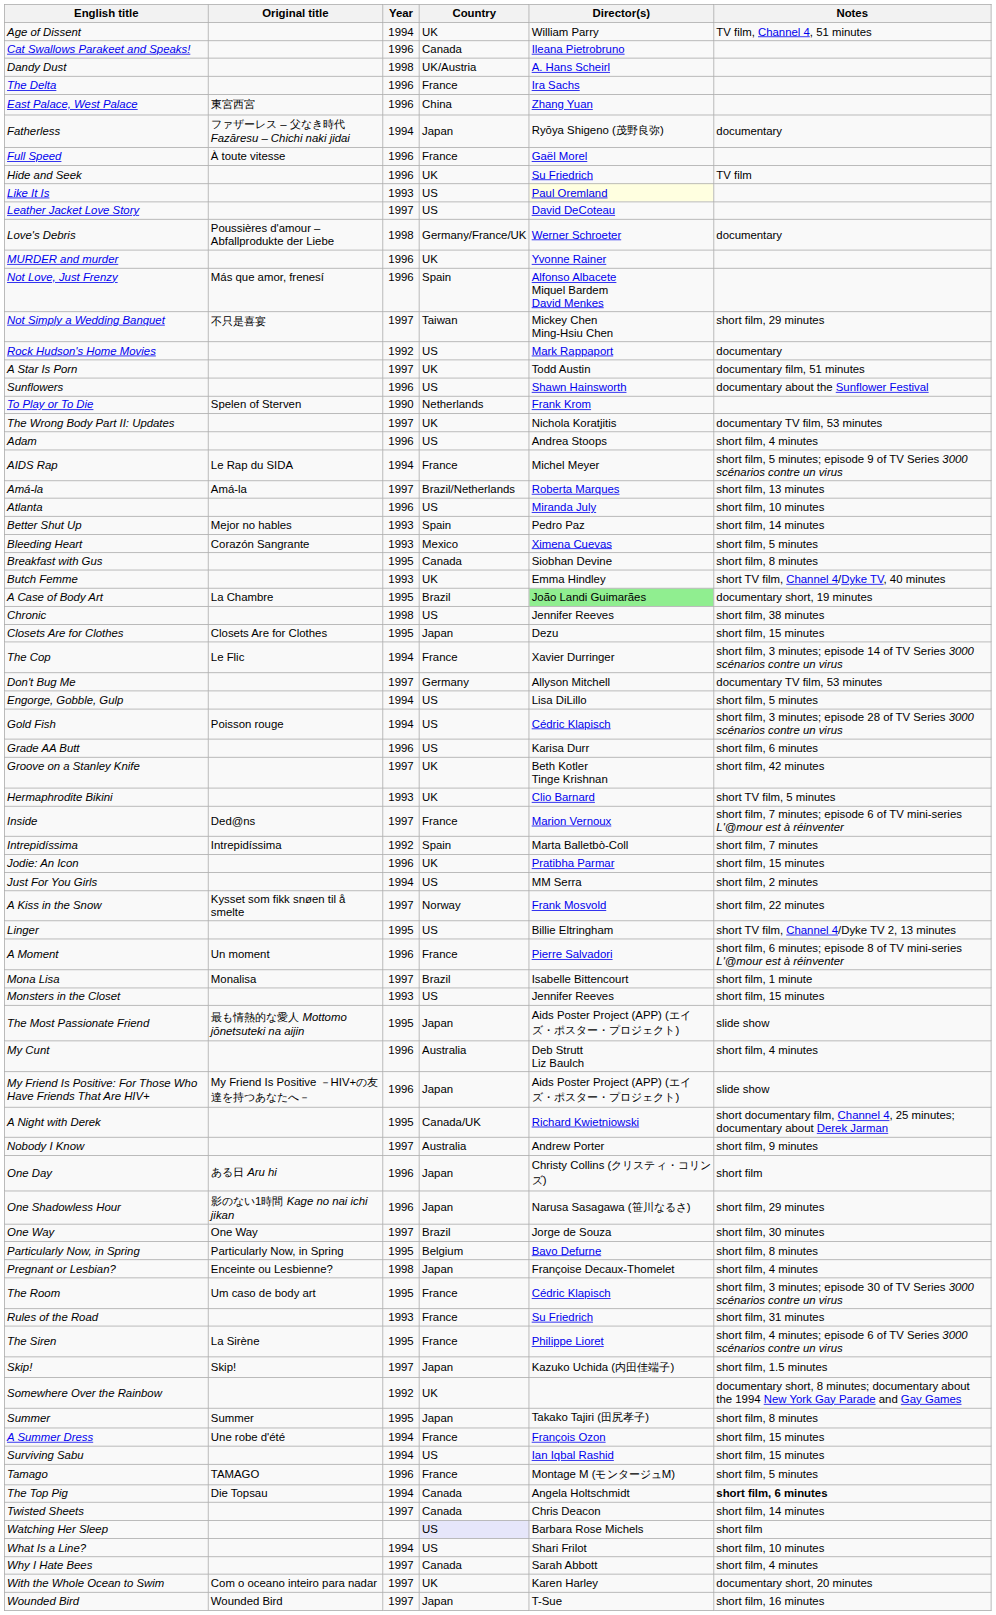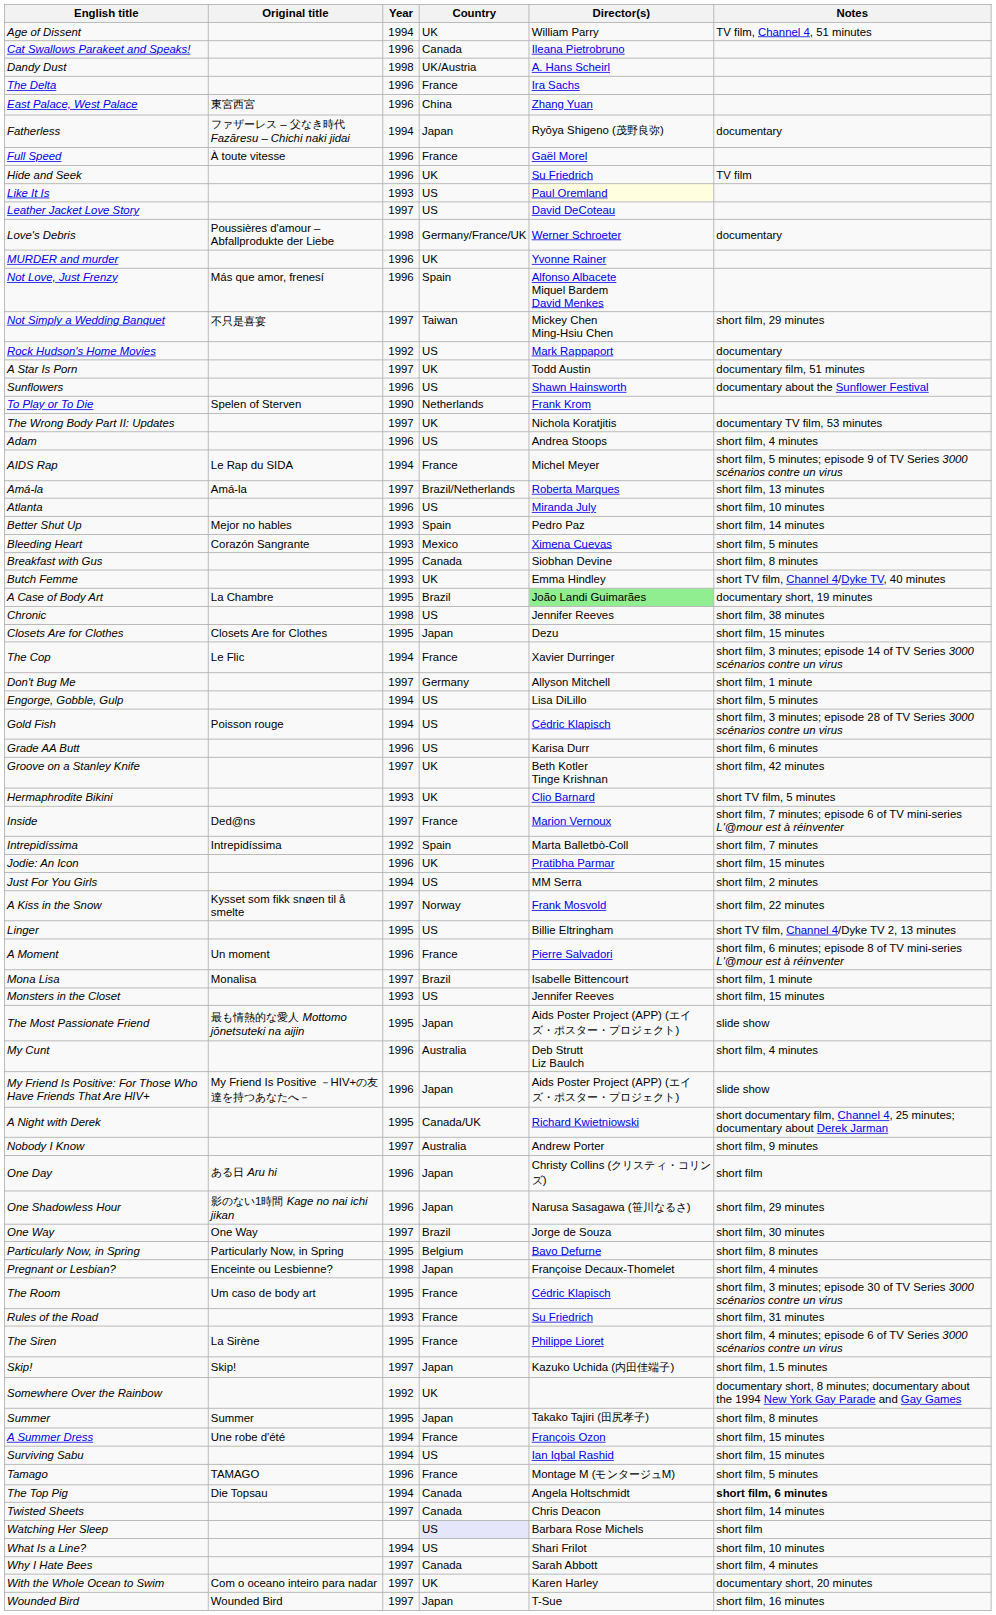 <table class="wikitable" style="font-size: 90%;">
 <tr>
 <th>English title</th>
 <th>Original title</th>
 <th style="width:40px;">Year</th>
 <th>Country</th>
 <th>Director(s)</th>
 <th>Notes</th>
 </tr>
 <tr>
 <td><em>Age of Dissent</em></td>
 <td></td>
 <td style="text-align:center;">1994</td>
 <td>UK</td>
 <td>William Parry</td>
 <td>TV film, <a href='#'>Channel 4</a>, 51 minutes</td>
 </tr>
 <tr>
 <td><em><a href='#'>Cat Swallows Parakeet and Speaks!</a></em></td>
 <td></td>
 <td style="text-align:center;">1996</td>
 <td>Canada</td>
 <td><a href='#'>Ileana Pietrobruno</a></td>
 <td></td>
 </tr>
 <tr>
 <td><em>Dandy Dust</em></td>
 <td></td>
 <td style="text-align:center;">1998</td>
 <td>UK/Austria</td>
 <td><a href='#'>A. Hans Scheirl</a></td>
 <td></td>
 </tr>
 <tr>
 <td><em><a href='#'>The Delta</a></em></td>
 <td></td>
 <td style="text-align:center;">1996</td>
 <td>France</td>
 <td><a href='#'>Ira Sachs</a></td>
 <td></td>
 </tr>
 <tr>
 <td><em><a href='#'>East Palace, West Palace</a></em></td>
 <td>東宮西宮</td>
 <td style="text-align:center;">1996</td>
 <td>China</td>
 <td><a href='#'>Zhang Yuan</a></td>
 <td></td>
 </tr>
 <tr>
 <td><em>Fatherless</em></td>
 <td>ファザーレス – 父なき時代 <em>Fazāresu – Chichi naki jidai</em></td>
 <td style="text-align:center;">1994</td>
 <td>Japan</td>
 <td>Ryōya Shigeno (茂野良弥)</td>
 <td>documentary</td>
 </tr>
 <tr>
 <td><em><a href='#'>Full Speed</a></em></td>
 <td>À toute vitesse</td>
 <td style="text-align:center;">1996</td>
 <td>France</td>
 <td><a href='#'>Gaël Morel</a></td>
 <td></td>
 </tr>
 <tr>
 <td><em>Hide and Seek</em></td>
 <td></td>
 <td style="text-align:center;">1996</td>
 <td>UK</td>
 <td><a href='#'>Su Friedrich</a></td>
 <td>TV film</td>
 </tr>
 <tr>
 <td><em><a href='#'>Like It Is</a></em></td>
 <td></td>
 <td style="text-align:center;">1993</td>
 <td>US</td>
 <td style="background: lightyellow;"><a href='#'>Paul Oremland</a></td>
 <td></td>
 </tr>
 <tr>
 <td><em><a href='#'>Leather Jacket Love Story</a></em></td>
 <td></td>
 <td style="text-align:center;">1997</td>
 <td>US</td>
 <td><a href='#'>David DeCoteau</a></td>
 <td></td>
 </tr>
 <tr>
 <td><em>Love's Debris</em></td>
 <td>Poussières d'amour – Abfallprodukte der Liebe</td>
 <td style="text-align:center;">1998</td>
 <td>Germany/France/UK</td>
 <td><a href='#'>Werner Schroeter</a></td>
 <td>documentary</td>
 </tr>
 <tr>
 <td><em><a href='#'>MURDER and murder</a></em></td>
 <td></td>
 <td style="text-align:center;">1996</td>
 <td>UK</td>
 <td><a href='#'>Yvonne Rainer</a></td>
 <td></td>
 </tr>
 <tr valign="top">
 <td><em><a href='#'>Not Love, Just Frenzy</a></em></td>
 <td>Más que amor, frenesí</td>
 <td style="text-align:center;">1996</td>
 <td>Spain</td>
 <td><a href='#'>Alfonso Albacete</a> <br> Miquel Bardem <br> <a href='#'>David Menkes</a></td>
 <td></td>
 </tr>
 <tr valign="top">
 <td><em><a href='#'>Not Simply a Wedding Banquet</a></em></td>
 <td>不只是喜宴</td>
 <td style="text-align:center;">1997</td>
 <td>Taiwan</td>
 <td>Mickey Chen <br> Ming-Hsiu Chen</td>
 <td>short film, 29 minutes</td>
 </tr>
 <tr>
 <td><em><a href='#'>Rock Hudson's Home Movies</a></em></td>
 <td></td>
 <td style="text-align:center;">1992</td>
 <td>US</td>
 <td><a href='#'>Mark Rappaport</a></td>
 <td>documentary</td>
 </tr>
 <tr>
 <td><em>A Star Is Porn</em></td>
 <td></td>
 <td style="text-align:center;">1997</td>
 <td>UK</td>
 <td>Todd Austin</td>
 <td>documentary film, 51 minutes</td>
 </tr>
 <tr>
 <td><em>Sunflowers</em></td>
 <td></td>
 <td style="text-align:center;">1996</td>
 <td>US</td>
 <td><a href='#'>Shawn Hainsworth</a></td>
 <td>documentary about the <a href='#'>Sunflower Festival</a></td>
 </tr>
 <tr>
 <td><em><a href='#'>To Play or To Die</a></em></td>
 <td>Spelen of Sterven</td>
 <td style="text-align:center;">1990</td>
 <td>Netherlands</td>
 <td><a href='#'>Frank Krom</a></td>
 <td></td>
 </tr>
 <tr>
 <td><em>The Wrong Body Part II: Updates</em></td>
 <td></td>
 <td style="text-align:center;">1997</td>
 <td>UK</td>
 <td>Nichola Koratjitis</td>
 <td>documentary TV film, 53 minutes</td>
 </tr>
 <tr>
 <td><em>Adam</em></td>
 <td></td>
 <td style="text-align:center;">1996</td>
 <td>US</td>
 <td>Andrea Stoops</td>
 <td>short film, 4 minutes</td>
 </tr>
 <tr>
 <td><em>AIDS Rap</em></td>
 <td>Le Rap du SIDA</td>
 <td style="text-align:center;">1994</td>
 <td>France</td>
 <td>Michel Meyer</td>
 <td>short film, 5 minutes; episode 9 of TV Series <em>3000 scénarios contre un virus</em></td>
 </tr>
 <tr>
 <td><em>Amá-la</em></td>
 <td>Amá-la</td>
 <td style="text-align:center;">1997</td>
 <td>Brazil/Netherlands</td>
 <td><a href='#'>Roberta Marques</a></td>
 <td>short film, 13 minutes</td>
 </tr>
 <tr>
 <td><em>Atlanta</em></td>
 <td></td>
 <td style="text-align:center;">1996</td>
 <td>US</td>
 <td><a href='#'>Miranda July</a></td>
 <td>short film, 10 minutes</td>
 </tr>
 <tr>
 <td><em>Better Shut Up</em></td>
 <td>Mejor no hables</td>
 <td style="text-align:center;">1993</td>
 <td>Spain</td>
 <td>Pedro Paz</td>
 <td>short film, 14 minutes</td>
 </tr>
 <tr>
 <td><em>Bleeding Heart</em></td>
 <td>Corazón Sangrante</td>
 <td style="text-align:center;">1993</td>
 <td>Mexico</td>
 <td><a href='#'>Ximena Cuevas</a></td>
 <td>short film, 5 minutes</td>
 </tr>
 <tr>
 <td><em>Breakfast with Gus</em></td>
 <td></td>
 <td style="text-align:center;">1995</td>
 <td>Canada</td>
 <td>Siobhan Devine</td>
 <td>short film, 8 minutes</td>
 </tr>
 <tr>
 <td><em>Butch Femme</em></td>
 <td></td>
 <td style="text-align:center;">1993</td>
 <td>UK</td>
 <td>Emma Hindley</td>
 <td>short TV film, <a href='#'>Channel 4</a>/<a href='#'>Dyke TV</a>, 40 minutes</td>
 </tr>
 <tr>
 <td><em>A Case of Body Art</em></td>
 <td>La Chambre</td>
 <td style="text-align:center;">1995</td>
 <td>Brazil</td>
 <td style="background: lightgreen;">João Landi Guimarães</td>
 <td>documentary short, 19 minutes</td>
 </tr>
 <tr>
 <td><em>Chronic</em></td>
 <td></td>
 <td style="text-align:center;">1998</td>
 <td>US</td>
 <td>Jennifer Reeves</td>
 <td>short film, 38 minutes</td>
 </tr>
 <tr>
 <td><em>Closets Are for Clothes</em></td>
 <td>Closets Are for Clothes</td>
 <td style="text-align:center;">1995</td>
 <td>Japan</td>
 <td>Dezu</td>
 <td>short film, 15 minutes</td>
 </tr>
 <tr>
 <td><em>The Cop</em></td>
 <td>Le Flic</td>
 <td style="text-align:center;">1994</td>
 <td>France</td>
 <td>Xavier Durringer</td>
 <td>short film, 3 minutes; episode 14 of TV Series <em>3000 scénarios contre un virus</em></td>
 </tr>
 <tr>
 <td><em>Don't Bug Me</em></td>
 <td></td>
 <td style="text-align:center;">1997</td>
 <td>Germany</td>
 <td>Allyson Mitchell</td>
-<td>documentary TV film, 53 minutes</td>
+<td>short film, 1 minute</td>
 </tr>
 <tr>
 <td><em>Engorge, Gobble, Gulp</em></td>
 <td></td>
 <td style="text-align:center;">1994</td>
 <td>US</td>
 <td>Lisa DiLillo</td>
 <td>short film, 5 minutes</td>
 </tr>
 <tr>
 <td><em>Gold Fish</em></td>
 <td>Poisson rouge</td>
 <td style="text-align:center;">1994</td>
 <td>US</td>
 <td><a href='#'>Cédric Klapisch</a></td>
 <td>short film, 3 minutes; episode 28 of TV Series <em>3000 scénarios contre un virus</em></td>
 </tr>
 <tr>
 <td><em>Grade AA Butt</em></td>
 <td></td>
 <td style="text-align:center;">1996</td>
 <td>US</td>
 <td>Karisa Durr</td>
 <td>short film, 6 minutes</td>
 </tr>
 <tr valign="top">
 <td><em>Groove on a Stanley Knife</em></td>
 <td></td>
 <td style="text-align:center;">1997</td>
 <td>UK</td>
 <td>Beth Kotler <br> Tinge Krishnan</td>
 <td>short film, 42 minutes</td>
 </tr>
 <tr>
 <td><em>Hermaphrodite Bikini</em></td>
 <td></td>
 <td style="text-align:center;">1993</td>
 <td>UK</td>
 <td><a href='#'>Clio Barnard</a></td>
 <td>short TV film, 5 minutes</td>
 </tr>
 <tr>
 <td><em>Inside</em></td>
 <td>Ded@ns</td>
 <td style="text-align:center;">1997</td>
 <td>France</td>
 <td><a href='#'>Marion Vernoux</a></td>
 <td>short film, 7 minutes; episode 6 of TV mini-series <em>L'@mour est à réinventer</em></td>
 </tr>
 <tr>
 <td><em>Intrepidíssima</em></td>
 <td>Intrepidíssima</td>
 <td style="text-align:center;">1992</td>
 <td>Spain</td>
 <td>Marta Balletbò-Coll</td>
 <td>short film, 7 minutes</td>
 </tr>
 <tr>
 <td><em>Jodie: An Icon</em></td>
 <td></td>
 <td style="text-align:center;">1996</td>
 <td>UK</td>
 <td><a href='#'>Pratibha Parmar</a></td>
 <td>short film, 15 minutes</td>
 </tr>
 <tr>
 <td><em>Just For You Girls</em></td>
 <td></td>
 <td style="text-align:center;">1994</td>
 <td>US</td>
 <td>MM Serra</td>
 <td>short film, 2 minutes</td>
 </tr>
 <tr>
 <td><em>A Kiss in the Snow</em></td>
 <td>Kysset som fikk snøen til å smelte</td>
 <td style="text-align:center;">1997</td>
 <td>Norway</td>
 <td><a href='#'>Frank Mosvold</a></td>
 <td>short film, 22 minutes</td>
 </tr>
 <tr>
 <td><em>Linger</em></td>
 <td></td>
 <td style="text-align:center;">1995</td>
 <td>US</td>
 <td>Billie Eltringham</td>
 <td>short TV film, <a href='#'>Channel 4</a>/Dyke TV 2, 13 minutes</td>
 </tr>
 <tr>
 <td><em>A Moment</em></td>
 <td>Un moment</td>
 <td style="text-align:center;">1996</td>
 <td>France</td>
 <td><a href='#'>Pierre Salvadori</a></td>
 <td>short film, 6 minutes; episode 8 of TV mini-series <em>L'@mour est à réinventer</em></td>
 </tr>
 <tr>
 <td><em>Mona Lisa</em></td>
 <td>Monalisa</td>
 <td style="text-align:center;">1997</td>
 <td>Brazil</td>
 <td>Isabelle Bittencourt</td>
 <td>short film, 1 minute</td>
 </tr>
 <tr>
 <td><em>Monsters in the Closet</em></td>
 <td></td>
 <td style="text-align:center;">1993</td>
 <td>US</td>
 <td>Jennifer Reeves</td>
 <td>short film, 15 minutes</td>
 </tr>
 <tr>
 <td><em>The Most Passionate Friend</em></td>
 <td>最も情熱的な愛人 <em>Mottomo jōnetsuteki na aijin</em></td>
 <td style="text-align:center;">1995</td>
 <td>Japan</td>
 <td>Aids Poster Project (APP) (エイズ・ポスター・プロジェクト)</td>
 <td>slide show</td>
 </tr>
 <tr valign="top">
 <td><em>My Cunt</em></td>
 <td></td>
 <td style="text-align:center;">1996</td>
 <td>Australia</td>
 <td>Deb Strutt <br> Liz Baulch</td>
 <td>short film, 4 minutes</td>
 </tr>
 <tr>
 <td><em>My Friend Is Positive: For Those Who Have Friends That Are HIV+</em></td>
 <td>My Friend Is Positive －HIV+の友達を持つあなたへ－</td>
 <td style="text-align:center;">1996</td>
 <td>Japan</td>
 <td>Aids Poster Project (APP) (エイズ・ポスター・プロジェクト)</td>
 <td>slide show</td>
 </tr>
 <tr>
 <td><em>A Night with Derek</em></td>
 <td></td>
 <td style="text-align:center;">1995</td>
 <td>Canada/UK</td>
 <td><a href='#'>Richard Kwietniowski</a></td>
 <td>short documentary film, <a href='#'>Channel 4</a>, 25 minutes; documentary about <a href='#'>Derek Jarman</a></td>
 </tr>
 <tr>
 <td><em>Nobody I Know</em></td>
 <td></td>
 <td style="text-align:center;">1997</td>
 <td>Australia</td>
 <td>Andrew Porter</td>
 <td>short film, 9 minutes</td>
 </tr>
 <tr>
 <td><em>One Day</em></td>
 <td>ある日 <em>Aru hi</em></td>
 <td style="text-align:center;">1996</td>
 <td>Japan</td>
 <td>Christy Collins (クリスティ・コリンズ)</td>
 <td>short film</td>
 </tr>
 <tr>
 <td><em>One Shadowless Hour</em></td>
 <td>影のない1時間 <em>Kage no nai ichi jikan</em></td>
 <td style="text-align:center;">1996</td>
 <td>Japan</td>
 <td>Narusa Sasagawa (笹川なるさ)</td>
 <td>short film, 29 minutes</td>
 </tr>
 <tr>
 <td><em>One Way</em></td>
 <td>One Way</td>
 <td style="text-align:center;">1997</td>
 <td>Brazil</td>
 <td>Jorge de Souza</td>
 <td>short film, 30 minutes</td>
 </tr>
 <tr>
 <td><em>Particularly Now, in Spring</em></td>
 <td>Particularly Now, in Spring</td>
 <td style="text-align:center;">1995</td>
 <td>Belgium</td>
 <td><a href='#'>Bavo Defurne</a></td>
 <td>short film, 8 minutes</td>
 </tr>
 <tr>
 <td><em>Pregnant or Lesbian?</em></td>
 <td>Enceinte ou Lesbienne?</td>
 <td style="text-align:center;">1998</td>
 <td>Japan</td>
 <td>Françoise Decaux-Thomelet</td>
 <td>short film, 4 minutes</td>
 </tr>
 <tr>
 <td><em>The Room</em></td>
 <td>Um caso de body art</td>
 <td style="text-align:center;">1995</td>
 <td>France</td>
 <td><a href='#'>Cédric Klapisch</a></td>
 <td>short film, 3 minutes; episode 30 of TV Series <em>3000 scénarios contre un virus</em></td>
 </tr>
 <tr>
 <td><em>Rules of the Road</em></td>
 <td></td>
 <td style="text-align:center;">1993</td>
 <td>France</td>
 <td><a href='#'>Su Friedrich</a></td>
 <td>short film, 31 minutes</td>
 </tr>
 <tr>
 <td><em>The Siren</em></td>
 <td>La Sirène</td>
 <td style="text-align:center;">1995</td>
 <td>France</td>
 <td><a href='#'>Philippe Lioret</a></td>
 <td>short film, 4 minutes; episode 6 of TV Series <em>3000 scénarios contre un virus</em></td>
 </tr>
 <tr>
 <td><em>Skip!</em></td>
 <td>Skip!</td>
 <td style="text-align:center;">1997</td>
 <td>Japan</td>
 <td>Kazuko Uchida (内田佳端子)</td>
 <td>short film, 1.5 minutes</td>
 </tr>
 <tr>
 <td><em>Somewhere Over the Rainbow</em></td>
 <td></td>
 <td style="text-align:center;">1992</td>
 <td>UK</td>
 <td></td>
 <td>documentary short, 8 minutes; documentary about the 1994 <a href='#'>New York Gay Parade</a> and <a href='#'>Gay Games</a></td>
 </tr>
 <tr>
 <td><em>Summer</em></td>
 <td>Summer</td>
 <td style="text-align:center;">1995</td>
 <td>Japan</td>
 <td>Takako Tajiri (田尻孝子)</td>
 <td>short film, 8 minutes</td>
 </tr>
 <tr>
 <td><em><a href='#'>A Summer Dress</a></em></td>
 <td>Une robe d'été</td>
 <td style="text-align:center;">1994</td>
 <td>France</td>
 <td><a href='#'>François Ozon</a></td>
 <td>short film, 15 minutes</td>
 </tr>
 <tr>
 <td><em>Surviving Sabu</em></td>
 <td></td>
 <td style="text-align:center;">1994</td>
 <td>US</td>
 <td><a href='#'>Ian Iqbal Rashid</a></td>
 <td>short film, 15 minutes</td>
 </tr>
 <tr>
 <td><em>Tamago</em></td>
 <td>TAMAGO</td>
 <td style="text-align:center;">1996</td>
 <td>France</td>
 <td>Montage M (モンタージュM)</td>
 <td>short film, 5 minutes</td>
 </tr>
 <tr>
 <td><em>The Top Pig</em></td>
 <td>Die Topsau</td>
 <td style="text-align:center;">1994</td>
 <td>Canada</td>
 <td>Angela Holtschmidt</td>
 <td><strong>short film, 6 minutes</strong></td>
 </tr>
 <tr>
 <td><em>Twisted Sheets</em></td>
 <td></td>
 <td style="text-align:center;">1997</td>
 <td>Canada</td>
 <td>Chris Deacon</td>
 <td>short film, 14 minutes</td>
 </tr>
 <tr>
 <td><em>Watching Her Sleep</em></td>
 <td></td>
 <td style="text-align:center;"></td>
 <td style="background: lavender;">US</td>
 <td>Barbara Rose Michels</td>
 <td>short film</td>
 </tr>
 <tr>
 <td><em>What Is a Line?</em></td>
 <td></td>
 <td style="text-align:center;">1994</td>
 <td>US</td>
 <td>Shari Frilot</td>
 <td>short film, 10 minutes</td>
 </tr>
 <tr>
 <td><em>Why I Hate Bees</em></td>
 <td></td>
 <td style="text-align:center;">1997</td>
 <td>Canada</td>
 <td>Sarah Abbott</td>
 <td>short film, 4 minutes</td>
 </tr>
 <tr>
 <td><em>With the Whole Ocean to Swim</em></td>
 <td>Com o oceano inteiro para nadar</td>
 <td style="text-align:center;">1997</td>
 <td>UK</td>
 <td>Karen Harley</td>
 <td>documentary short, 20 minutes</td>
 </tr>
 <tr>
 <td><em>Wounded Bird</em></td>
 <td>Wounded Bird</td>
 <td style="text-align:center;">1997</td>
 <td>Japan</td>
 <td>T-Sue</td>
 <td>short film, 16 minutes</td>
 </tr>
 </table>
